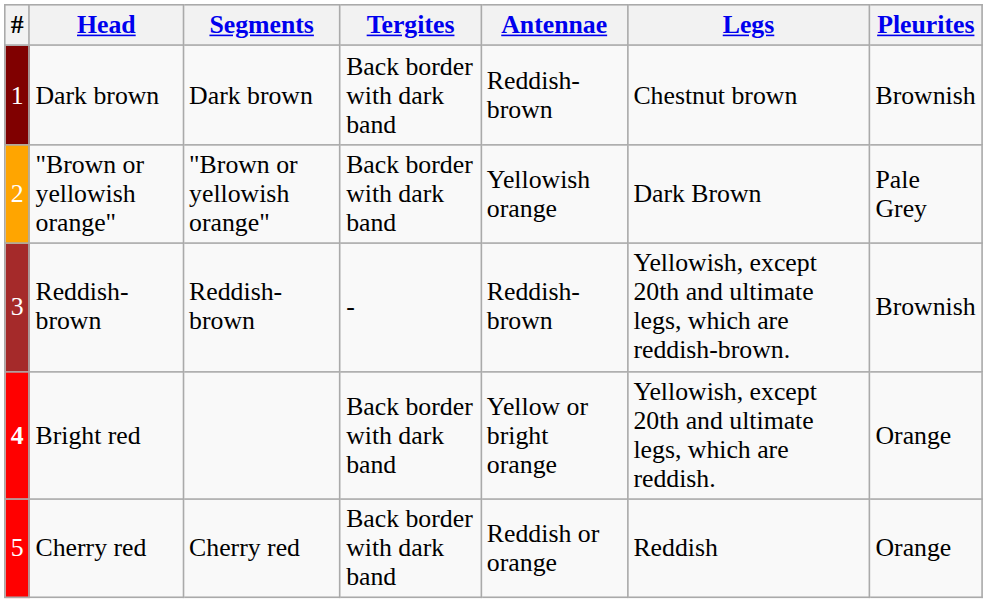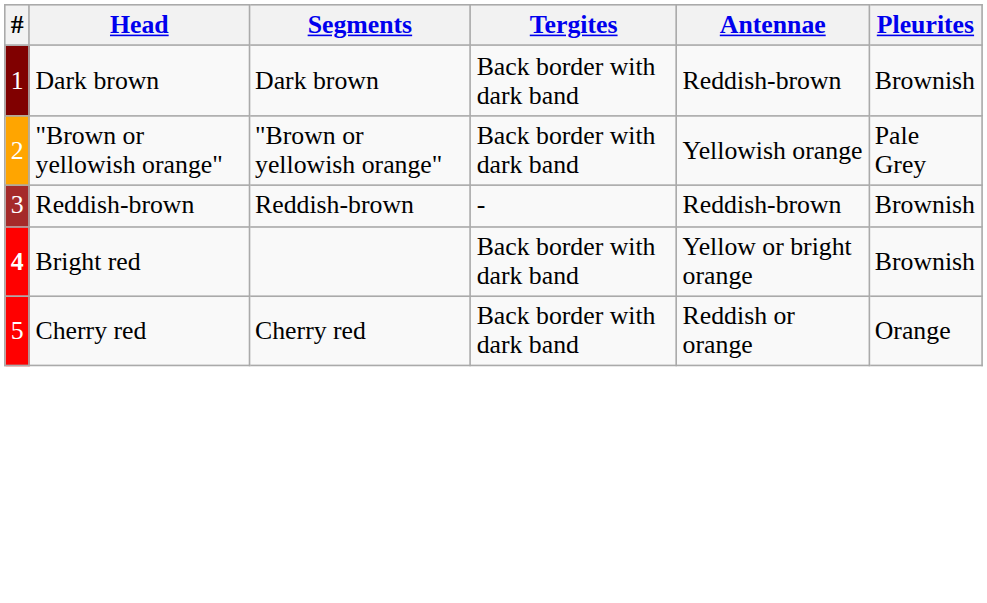 <table class="wikitable">
 <tr>
 <th>#</th>
 <th><a href='#'>Head</a></th>
 <th><a href='#'>Segments</a></th>
 <th><a href='#'>Tergites</a></th>
 <th><a href='#'>Antennae</a></th>
-<th><a href='#'>Legs</a></th>
 <th><a href='#'>Pleurites</a></th>
 </tr>
 <tr>
 <td style="background:maroon; color:white;">1</td>
 <td>Dark brown</td>
 <td>Dark brown</td>
 <td>Back border with dark band</td>
 <td>Reddish-brown</td>
-<td>Chestnut brown</td>
 <td>Brownish</td>
 </tr>
 <tr>
 <td style="background:orange; color:white;">2</td>
 <td>"Brown or yellowish orange"</td>
 <td>"Brown or yellowish orange"</td>
 <td>Back border with dark band</td>
 <td>Yellowish orange</td>
-<td>Dark Brown</td>
 <td>Pale Grey</td>
 </tr>
 <tr>
 <td style="background:Brown; color:white;">3</td>
 <td>Reddish-brown</td>
 <td>Reddish-brown</td>
 <td>-</td>
 <td>Reddish-brown</td>
-<td>Yellowish, except 20th and ultimate legs, which are reddish-brown.</td>
 <td>Brownish</td>
 </tr>
 <tr>
 <td style="background:red; color:white;"><strong>4</strong></td>
 <td>Bright red</td>
 <td></td>
 <td>Back border with dark band</td>
 <td>Yellow or bright orange</td>
-<td>Yellowish, except 20th and ultimate legs, which are reddish.</td>
-<td>Orange</td>
+<td>Brownish</td>
 </tr>
 <tr>
 <td style="background:red; color:white;">5</td>
 <td>Cherry red</td>
 <td>Cherry red</td>
 <td>Back border with dark band</td>
 <td>Reddish or orange</td>
-<td>Reddish</td>
 <td>Orange</td>
 </tr>
 </table>
